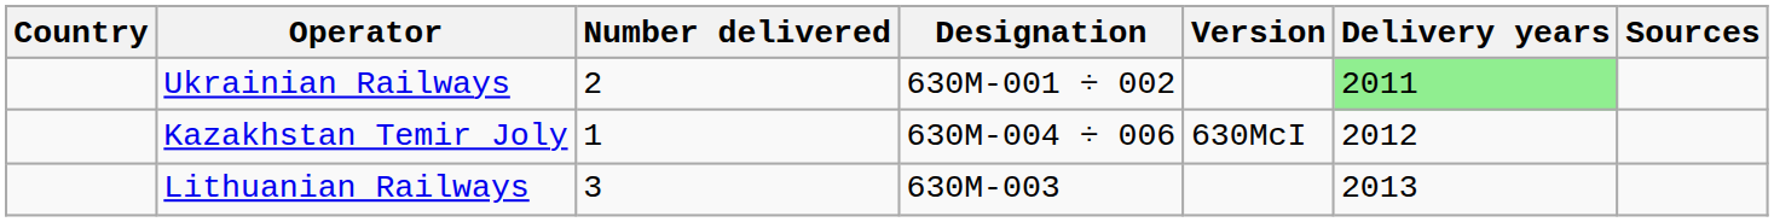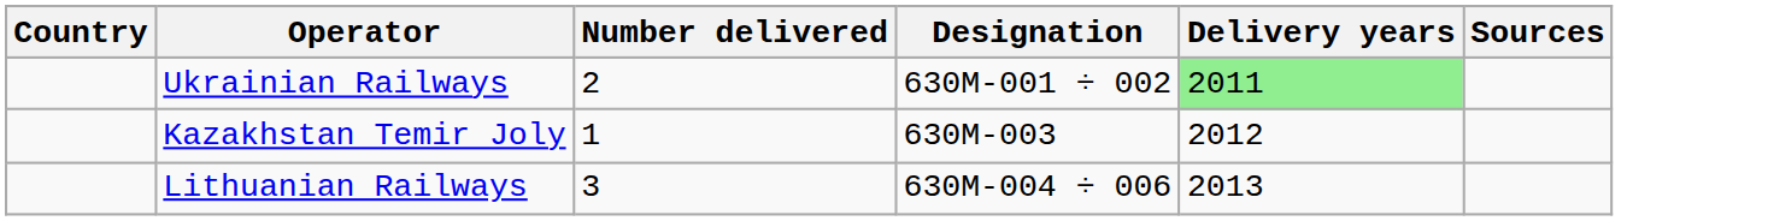 <table class="wikitable">
 <tr>
 <th>Country</th>
 <th>Operator</th>
 <th>Number delivered</th>
 <th>Designation</th>
-<th>Version</th>
 <th>Delivery years</th>
 <th>Sources</th>
 </tr>
 <tr>
 <td></td>
 <td><a href='#'>Ukrainian Railways</a></td>
 <td>2</td>
 <td>630M-001 ÷ 002</td>
-<td></td>
 <td style="background: lightgreen;">2011</td>
 <td></td>
 </tr>
 <tr>
 <td></td>
 <td><a href='#'>Kazakhstan Temir Joly</a></td>
 <td>1</td>
-<td>630M-004 ÷ 006</td>
-<td>630McI</td>
+<td>630M-003</td>
 <td>2012</td>
 <td></td>
 </tr>
 <tr>
 <td></td>
 <td><a href='#'>Lithuanian Railways</a></td>
 <td>3</td>
-<td>630M-003</td>
-<td></td>
+<td>630M-004 ÷ 006</td>
 <td>2013</td>
 <td></td>
 </tr>
 </table>
